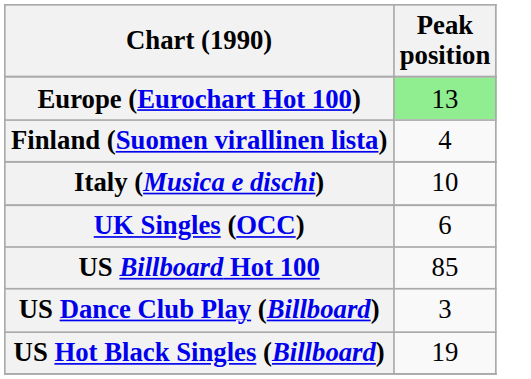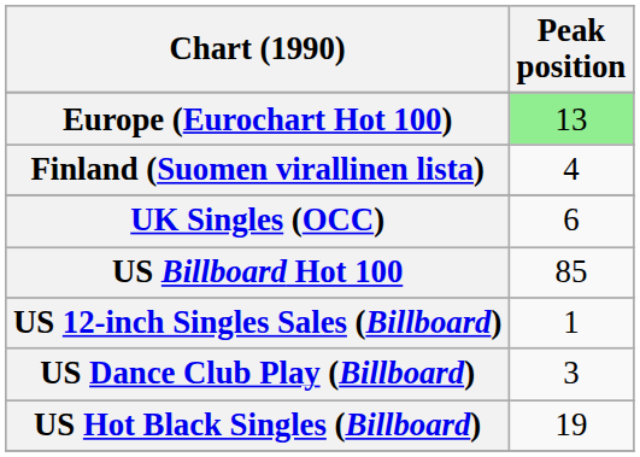 <table class="wikitable sortable plainrowheaders" style="text-align:center">
 <tr>
 <th>Chart (1990)</th>
 <th>Peak<br>position</th>
 </tr>
 <tr>
 </tr>
 <tr>
 </tr>
 <tr>
 </tr>
 <tr>
 <th scope="row">Europe (<a href='#'>Eurochart Hot 100</a>)</th>
 <td style="background: lightgreen;">13</td>
 </tr>
 <tr>
 <th scope="row">Finland (<a href='#'>Suomen virallinen lista</a>)</th>
 <td>4</td>
 </tr>
 <tr>
 </tr>
 <tr>
-<th scope="row">Italy (<em><a href='#'>Musica e dischi</a></em>)</th>
-<td>10</td>
-</tr>
-<tr>
 </tr>
 <tr>
 </tr>
 <tr>
 </tr>
 <tr>
 </tr>
 <tr>
 </tr>
 <tr>
 </tr>
 <tr>
 <th scope="row"><a href='#'>UK Singles</a> (<a href='#'>OCC</a>)</th>
 <td>6</td>
 </tr>
 <tr>
 <th scope="row">US <a href='#'><em>Billboard</em> Hot 100</a></th>
 <td>85</td>
 </tr>
 <tr>
+<th scope="row">US <a href='#'>12-inch Singles Sales</a> (<em><a href='#'>Billboard</a></em>)<br></th>
+<td>1</td>
+</tr>
+<tr>
 <th scope="row">US <a href='#'>Dance Club Play</a> (<em><a href='#'>Billboard</a></em>)<br></th>
 <td>3</td>
 </tr>
 <tr>
 <th scope="row">US <a href='#'>Hot Black Singles</a> (<em><a href='#'>Billboard</a></em>)</th>
 <td>19</td>
 </tr>
 <tr>
 </tr>
 </table>
